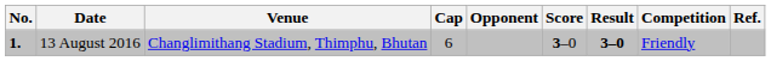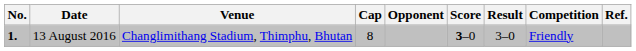 <table class="wikitable" style="font-size:">
 <tr>
 <th>No.</th>
 <th>Date</th>
 <th>Venue</th>
 <th>Cap</th>
 <th>Opponent</th>
 <th>Score</th>
 <th>Result</th>
 <th>Competition</th>
 <th>Ref.</th>
 </tr>
 <tr style="background-color:silver">
 <td><strong>1.</strong></td>
 <td>13 August 2016</td>
 <td><a href='#'>Changlimithang Stadium</a>, <a href='#'>Thimphu</a>, <a href='#'>Bhutan</a></td>
-<td align=center>6</td>
+<td align=center>8</td>
 <td></td>
 <td align=center><strong>3</strong>–0</td>
-<td align=center><strong>3–0</strong></td>
+<td align=center>3–0</td>
 <td><a href='#'>Friendly</a></td>
 <td></td>
 </tr>
 <tr>
 </tr>
 </table>
